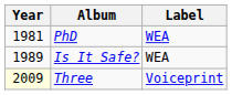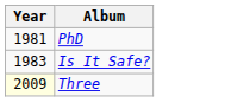 <table class="wikitable">
 <tr>
 <th align="center" valign="top" width="40">Year</th>
 <th align="left" valign="top">Album</th>
-<th align="left" valign="top">Label</th>
 </tr>
 <tr>
 <td align="center" valign="top">1981</td>
 <td align="left" valign="top"><em><a href='#'>PhD</a></em></td>
-<td align="left" valign="top"><a href='#'>WEA</a></td>
 </tr>
 <tr>
-<td align="center" valign="top">1989</td>
+<td align="center" valign="top">1983</td>
 <td align="left" valign="top"><em><a href='#'>Is It Safe?</a></em></td>
-<td align="left" valign="top">WEA</td>
 </tr>
 <tr>
 <td align="center" valign="top" style="background: lightyellow;">2009</td>
 <td align="left" valign="top"><em><a href='#'>Three</a></em></td>
-<td align="left" valign="top"><a href='#'>Voiceprint</a></td>
 </tr>
 </table>
